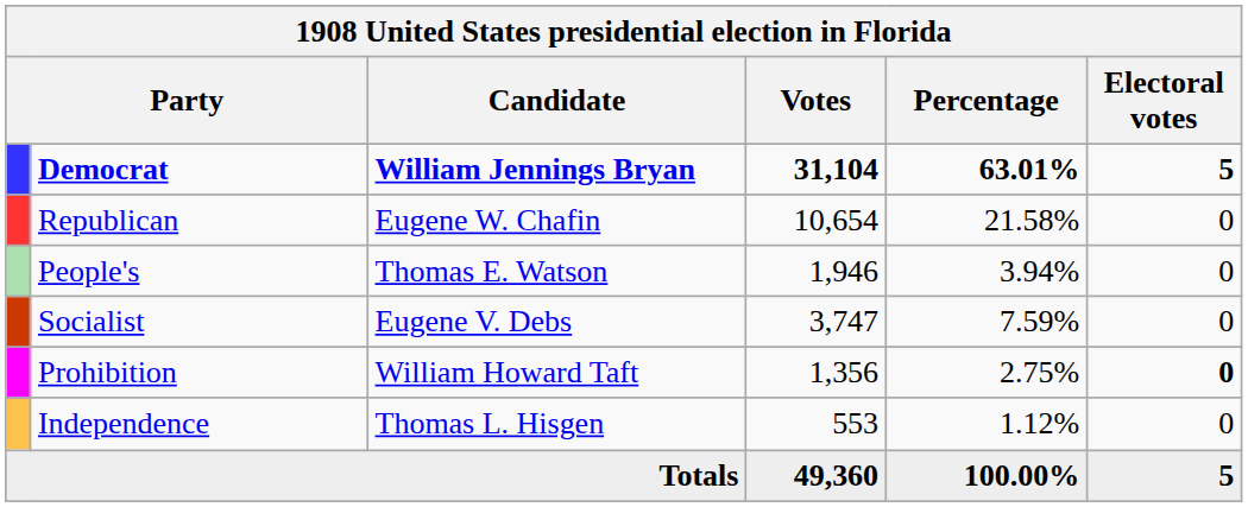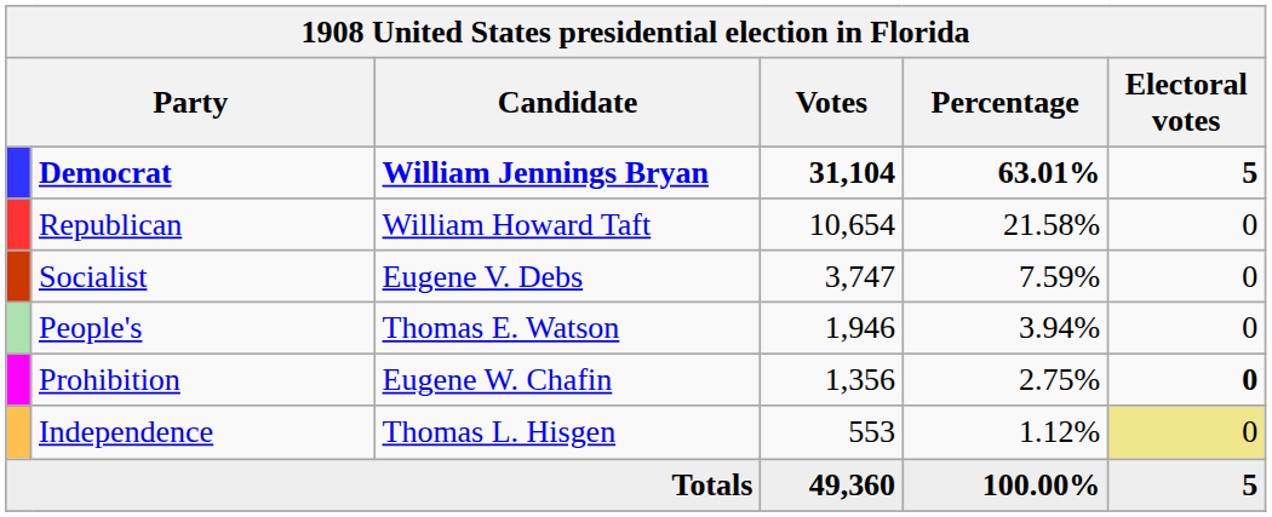 <table class="wikitable" style="font-size: 95%;">
 <tr>
 <th colspan="6">1908 United States presidential election in Florida</th>
 </tr>
 <tr>
 <th colspan="2" style="width: 15em">Party</th>
 <th style="width: 17em">Candidate</th>
 <th style="width: 5em">Votes</th>
 <th style="width: 7em">Percentage</th>
 <th style="width: 5em">Electoral votes</th>
 </tr>
 <tr>
 <th style="background-color:#3333FF; width: 3px"></th>
 <td style="width: 130px"><a href='#'><strong>Democrat</strong></a></td>
 <td><strong><a href='#'>William Jennings Bryan</a></strong></td>
 <td align="right"><strong>31,104</strong></td>
 <td align="right"><strong>63.01%</strong></td>
 <td align="right"><strong>5</strong></td>
 </tr>
 <tr>
 <th style="background-color:#FF3333; width: 3px"></th>
 <td style="width: 130px"><a href='#'>Republican</a></td>
-<td><a href='#'>Eugene W. Chafin</a></td>
+<td><a href='#'>William Howard Taft</a></td>
 <td align="right">10,654</td>
 <td align="right">21.58%</td>
+<td align="right">0</td>
+</tr>
+<tr>
+<th style="background-color:#CD3700; width: 3px"></th>
+<td style="width: 130px"><a href='#'>Socialist</a></td>
+<td><a href='#'>Eugene V. Debs</a></td>
+<td align="right">3,747</td>
+<td align="right">7.59%</td>
 <td align="right">0</td>
 </tr>
 <tr>
 <th style="background-color:#ACE1AF; width: 3px"></th>
 <td style="width: 130px"><a href='#'>People's</a></td>
 <td><a href='#'>Thomas E. Watson</a></td>
 <td align="right">1,946</td>
 <td align="right">3.94%</td>
 <td align="right">0</td>
 </tr>
 <tr>
-<th style="background-color:#CD3700; width: 3px"></th>
-<td style="width: 130px"><a href='#'>Socialist</a></td>
-<td><a href='#'>Eugene V. Debs</a></td>
-<td align="right">3,747</td>
-<td align="right">7.59%</td>
-<td align="right">0</td>
-</tr>
-<tr>
 <th style="background-color:#FF00FF; width: 3px"></th>
 <td style="width: 130px"><a href='#'>Prohibition</a></td>
-<td><a href='#'>William Howard Taft</a></td>
+<td><a href='#'>Eugene W. Chafin</a></td>
 <td align="right">1,356</td>
 <td align="right">2.75%</td>
 <td align="right"><strong>0</strong></td>
 </tr>
 <tr>
 <th style="background-color:#FFC14E; width: 3px"></th>
 <td style="width: 130px"><a href='#'>Independence</a></td>
 <td><a href='#'>Thomas L. Hisgen</a></td>
 <td align="right">553</td>
 <td align="right">1.12%</td>
-<td align="right">0</td>
+<td align="right" style="background: khaki;">0</td>
 </tr>
 <tr bgcolor="#EEEEEE">
 <td colspan="3" align="right"><strong>Totals</strong></td>
 <td align="right"><strong>49,360</strong></td>
 <td align="right"><strong>100.00%</strong></td>
 <td align="right"><strong>5</strong></td>
 </tr>
 </table>
